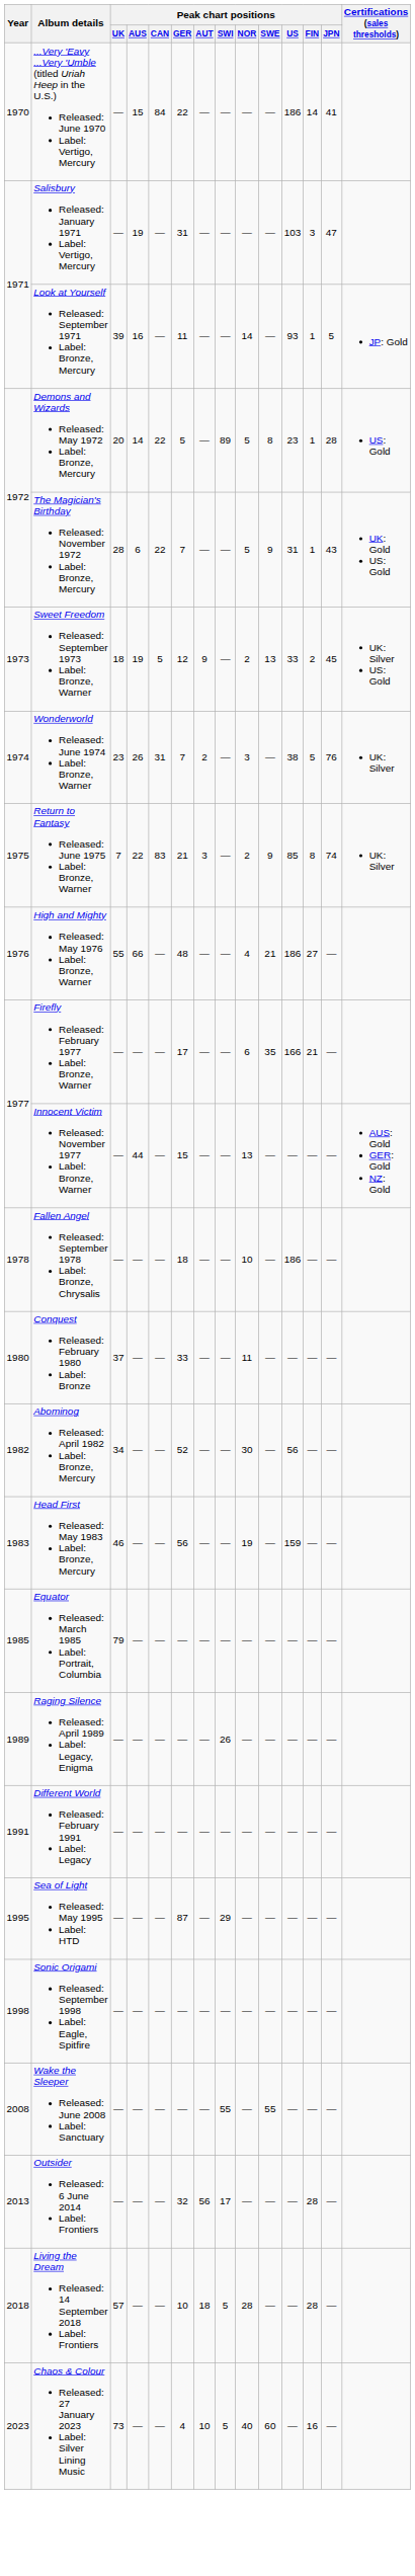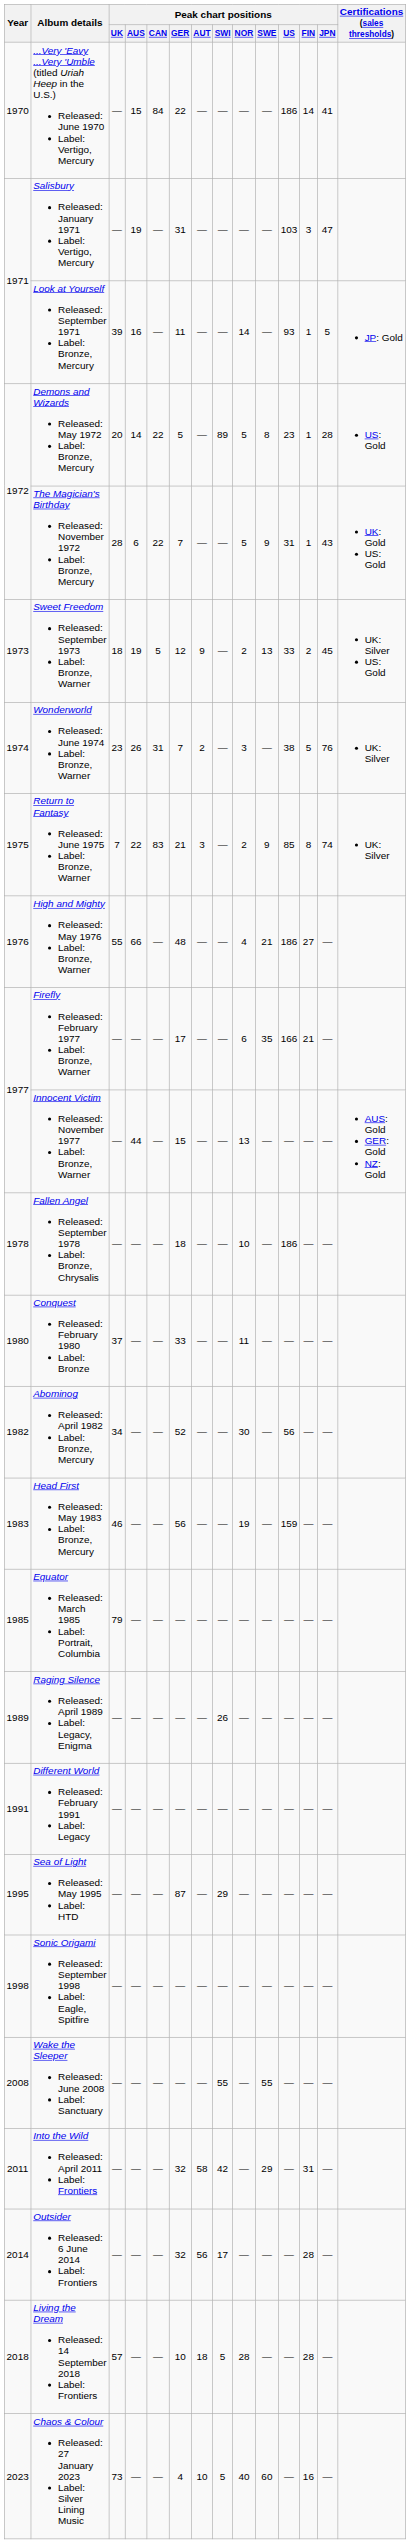 <table class="wikitable" style="text-align:center;">
 <tr>
 <th rowspan="2">Year</th>
 <th rowspan="2" style="width:210px;">Album details</th>
 <th colspan="11">Peak chart positions</th>
 <th rowspan="2"><a href='#'>Certifications</a><br><small>(<a href='#'>sales thresholds</a>)</small></th>
 </tr>
 <tr>
 <th style="width:3em;font-size:85%"><a href='#'>UK</a><br></th>
 <th style="width:3em;font-size:85%"><a href='#'>AUS</a><br></th>
 <th style="width:3em;font-size:85%"><a href='#'>CAN</a><br></th>
 <th style="width:3em;font-size:85%"><a href='#'>GER</a><br></th>
 <th style="width:3em;font-size:85%"><a href='#'>AUT</a><br></th>
 <th style="width:3em;font-size:85%"><a href='#'>SWI</a><br></th>
 <th style="width:3em;font-size:85%"><a href='#'>NOR</a><br></th>
 <th style="width:3em;font-size:85%"><a href='#'>SWE</a><br></th>
 <th style="width:3em;font-size:85%"><a href='#'>US</a><br></th>
 <th style="width:3em;font-size:85%"><a href='#'>FIN</a><br></th>
 <th style="width:3em;font-size:85%"><a href='#'>JPN</a><br></th>
 </tr>
 <tr>
 <td>1970</td>
 <td align="left"><em><a href='#'>...Very 'Eavy ...Very 'Umble</a></em><br>(titled <em>Uriah Heep</em> in the U.S.)<br><ul><li>Released: June 1970</li><li>Label: Vertigo, Mercury</li></ul></td>
 <td>—</td>
 <td>15</td>
 <td>84</td>
 <td>22</td>
 <td>—</td>
 <td>—</td>
 <td>—</td>
 <td>—</td>
 <td>186</td>
 <td>14</td>
 <td>41</td>
 <td align="left"></td>
 </tr>
 <tr>
 <td rowspan="2">1971</td>
 <td align="left"><em><a href='#'>Salisbury</a></em><br><ul><li>Released: January 1971</li><li>Label: Vertigo, Mercury</li></ul></td>
 <td>—</td>
 <td>19</td>
 <td>—</td>
 <td>31</td>
 <td>—</td>
 <td>—</td>
 <td>—</td>
 <td>—</td>
 <td>103</td>
 <td>3</td>
 <td>47</td>
 <td align="left"></td>
 </tr>
 <tr>
 <td align="left"><em><a href='#'>Look at Yourself</a></em><br><ul><li>Released: September 1971</li><li>Label: Bronze, Mercury</li></ul></td>
 <td>39</td>
 <td>16</td>
 <td>—</td>
 <td>11</td>
 <td>—</td>
 <td>—</td>
 <td>14</td>
 <td>—</td>
 <td>93</td>
 <td>1</td>
 <td>5</td>
 <td align="left"><br><ul><li><a href='#'>JP</a>: Gold</li></ul></td>
 </tr>
 <tr>
 <td rowspan="2">1972</td>
 <td align="left"><em><a href='#'>Demons and Wizards</a></em><br><ul><li>Released: May 1972</li><li>Label: Bronze, Mercury</li></ul></td>
 <td>20</td>
 <td>14</td>
 <td>22</td>
 <td>5</td>
 <td>—</td>
 <td>89</td>
 <td>5</td>
 <td>8</td>
 <td>23</td>
 <td>1</td>
 <td>28</td>
 <td align="left"><br><ul><li><a href='#'>US</a>: Gold</li></ul></td>
 </tr>
 <tr>
 <td align="left"><em><a href='#'>The Magician's Birthday</a></em><br><ul><li>Released: November 1972</li><li>Label: Bronze, Mercury</li></ul></td>
 <td>28</td>
 <td>6</td>
 <td>22</td>
 <td>7</td>
 <td>—</td>
 <td>—</td>
 <td>5</td>
 <td>9</td>
 <td>31</td>
 <td>1</td>
 <td>43</td>
 <td align="left"><br><ul><li><a href='#'>UK</a>: Gold</li><li>US: Gold</li></ul></td>
 </tr>
 <tr>
 <td>1973</td>
 <td align="left"><em><a href='#'>Sweet Freedom</a></em><br><ul><li>Released: September 1973</li><li>Label: Bronze, Warner</li></ul></td>
 <td>18</td>
 <td>19</td>
 <td>5</td>
 <td>12</td>
 <td>9</td>
 <td>—</td>
 <td>2</td>
 <td>13</td>
 <td>33</td>
 <td>2</td>
 <td>45</td>
 <td align="left"><br><ul><li>UK: Silver</li><li>US: Gold</li></ul></td>
 </tr>
 <tr>
 <td>1974</td>
 <td align="left"><em><a href='#'>Wonderworld</a></em><br><ul><li>Released: June 1974</li><li>Label: Bronze, Warner</li></ul></td>
 <td>23</td>
 <td>26</td>
 <td>31</td>
 <td>7</td>
 <td>2</td>
 <td>—</td>
 <td>3</td>
 <td>—</td>
 <td>38</td>
 <td>5</td>
 <td>76</td>
 <td align="left"><br><ul><li>UK: Silver</li></ul></td>
 </tr>
 <tr>
 <td>1975</td>
 <td align="left"><em><a href='#'>Return to Fantasy</a></em><br><ul><li>Released: June 1975</li><li>Label: Bronze, Warner</li></ul></td>
 <td>7</td>
 <td>22</td>
 <td>83</td>
 <td>21</td>
 <td>3</td>
 <td>—</td>
 <td>2</td>
 <td>9</td>
 <td>85</td>
 <td>8</td>
 <td>74</td>
 <td align="left"><br><ul><li>UK: Silver</li></ul></td>
 </tr>
 <tr>
 <td>1976</td>
 <td align="left"><em><a href='#'>High and Mighty</a></em><br><ul><li>Released: May 1976</li><li>Label: Bronze, Warner</li></ul></td>
 <td>55</td>
 <td>66</td>
 <td>—</td>
 <td>48</td>
 <td>—</td>
 <td>—</td>
 <td>4</td>
 <td>21</td>
 <td>186</td>
 <td>27</td>
 <td>—</td>
 <td align="left"></td>
 </tr>
 <tr>
 <td rowspan="2">1977</td>
 <td align="left"><em><a href='#'>Firefly</a></em><br><ul><li>Released: February 1977</li><li>Label: Bronze, Warner</li></ul></td>
 <td>—</td>
 <td>—</td>
 <td>—</td>
 <td>17</td>
 <td>—</td>
 <td>—</td>
 <td>6</td>
 <td>35</td>
 <td>166</td>
 <td>21</td>
 <td>—</td>
 <td align="left"></td>
 </tr>
 <tr>
 <td align="left"><em><a href='#'>Innocent Victim</a></em><br><ul><li>Released: November 1977</li><li>Label: Bronze, Warner</li></ul></td>
 <td>—</td>
 <td>44</td>
 <td>—</td>
 <td>15</td>
 <td>—</td>
 <td>—</td>
 <td>13</td>
 <td>—</td>
 <td>—</td>
 <td>—</td>
 <td>—</td>
 <td align="left"><br><ul><li><a href='#'>AUS</a>: Gold</li><li><a href='#'>GER</a>: Gold</li><li><a href='#'>NZ</a>: Gold</li></ul></td>
 </tr>
 <tr>
 <td>1978</td>
 <td align="left"><em><a href='#'>Fallen Angel</a></em><br><ul><li>Released: September 1978</li><li>Label: Bronze, Chrysalis</li></ul></td>
 <td>—</td>
 <td>—</td>
 <td>—</td>
 <td>18</td>
 <td>—</td>
 <td>—</td>
 <td>10</td>
 <td>—</td>
 <td>186</td>
 <td>—</td>
 <td>—</td>
 <td align="left"></td>
 </tr>
 <tr>
 <td>1980</td>
 <td align="left"><em><a href='#'>Conquest</a></em><br><ul><li>Released: February 1980</li><li>Label: Bronze</li></ul></td>
 <td>37</td>
 <td>—</td>
 <td>—</td>
 <td>33</td>
 <td>—</td>
 <td>—</td>
 <td>11</td>
 <td>—</td>
 <td>—</td>
 <td>—</td>
 <td>—</td>
 <td align="left"></td>
 </tr>
 <tr>
 <td>1982</td>
 <td align="left"><em><a href='#'>Abominog</a></em><br><ul><li>Released: April 1982</li><li>Label: Bronze, Mercury</li></ul></td>
 <td>34</td>
 <td>—</td>
 <td>—</td>
 <td>52</td>
 <td>—</td>
 <td>—</td>
 <td>30</td>
 <td>—</td>
 <td>56</td>
 <td>—</td>
 <td>—</td>
 <td align="left"></td>
 </tr>
 <tr>
 <td>1983</td>
 <td align="left"><em><a href='#'>Head First</a></em><br><ul><li>Released: May 1983</li><li>Label: Bronze, Mercury</li></ul></td>
 <td>46</td>
 <td>—</td>
 <td>—</td>
 <td>56</td>
 <td>—</td>
 <td>—</td>
 <td>19</td>
 <td>—</td>
 <td>159</td>
 <td>—</td>
 <td>—</td>
 <td align="left"></td>
 </tr>
 <tr>
 <td>1985</td>
 <td align="left"><em><a href='#'>Equator</a></em><br><ul><li>Released: March 1985</li><li>Label: Portrait, Columbia</li></ul></td>
 <td>79</td>
 <td>—</td>
 <td>—</td>
 <td>—</td>
 <td>—</td>
 <td>—</td>
 <td>—</td>
 <td>—</td>
 <td>—</td>
 <td>—</td>
 <td>—</td>
 <td align="left"></td>
 </tr>
 <tr>
 <td>1989</td>
 <td align="left"><em><a href='#'>Raging Silence</a></em><br><ul><li>Released: April 1989</li><li>Label: Legacy, Enigma</li></ul></td>
 <td>—</td>
 <td>—</td>
 <td>—</td>
 <td>—</td>
 <td>—</td>
 <td>26</td>
 <td>—</td>
 <td>—</td>
 <td>—</td>
 <td>—</td>
 <td>—</td>
 <td align="left"></td>
 </tr>
 <tr>
 <td>1991</td>
 <td align="left"><em><a href='#'>Different World</a></em><br><ul><li>Released: February 1991</li><li>Label: Legacy</li></ul></td>
 <td>—</td>
 <td>—</td>
 <td>—</td>
 <td>—</td>
 <td>—</td>
 <td>—</td>
 <td>—</td>
 <td>—</td>
 <td>—</td>
 <td>—</td>
 <td>—</td>
 <td align="left"></td>
 </tr>
 <tr>
 <td>1995</td>
 <td align="left"><em><a href='#'>Sea of Light</a></em><br><ul><li>Released: May 1995</li><li>Label: HTD</li></ul></td>
 <td>—</td>
 <td>—</td>
 <td>—</td>
 <td>87</td>
 <td>—</td>
 <td>29</td>
 <td>—</td>
 <td>—</td>
 <td>—</td>
 <td>—</td>
 <td>—</td>
 <td align="left"></td>
 </tr>
 <tr>
 <td>1998</td>
 <td align="left"><em><a href='#'>Sonic Origami</a></em><br><ul><li>Released: September 1998</li><li>Label: Eagle, Spitfire</li></ul></td>
 <td>—</td>
 <td>—</td>
 <td>—</td>
 <td>—</td>
 <td>—</td>
 <td>—</td>
 <td>—</td>
 <td>—</td>
 <td>—</td>
 <td>—</td>
 <td>—</td>
 <td align="left"></td>
 </tr>
 <tr>
 <td>2008</td>
 <td align="left"><em><a href='#'>Wake the Sleeper</a></em><br><ul><li>Released: June 2008</li><li>Label: Sanctuary</li></ul></td>
 <td>—</td>
 <td>—</td>
 <td>—</td>
 <td>—</td>
 <td>—</td>
 <td>55</td>
 <td>—</td>
 <td>55</td>
 <td>—</td>
 <td>—</td>
 <td>—</td>
 <td align="left"></td>
 </tr>
 <tr>
-<td>2013</td>
+<td>2011</td>
+<td align="left"><em><a href='#'>Into the Wild</a></em><br><ul><li>Released: April 2011</li><li>Label: <a href='#'>Frontiers</a></li></ul></td>
+<td>—</td>
+<td>—</td>
+<td>—</td>
+<td>32</td>
+<td>58</td>
+<td>42</td>
+<td>—</td>
+<td>29</td>
+<td>—</td>
+<td>31</td>
+<td>—</td>
+<td align="left"></td>
+</tr>
+<tr>
+<td>2014</td>
 <td align="left"><em><a href='#'>Outsider</a></em><br><ul><li>Released: 6 June 2014</li><li>Label: Frontiers</li></ul></td>
 <td>—</td>
 <td>—</td>
 <td>—</td>
 <td>32</td>
 <td>56</td>
 <td>17</td>
 <td>—</td>
 <td>—</td>
 <td>—</td>
 <td>28</td>
 <td>—</td>
 <td align="left"></td>
 </tr>
 <tr>
 <td>2018</td>
 <td align="left"><em><a href='#'>Living the Dream</a></em><br><ul><li>Released: 14 September 2018</li><li>Label: Frontiers</li></ul></td>
 <td>57</td>
 <td>—</td>
 <td>—</td>
 <td>10</td>
 <td>18</td>
 <td>5</td>
 <td>28</td>
 <td>—</td>
 <td>—</td>
 <td>28<br></td>
 <td>—</td>
 <td align="left"></td>
 </tr>
 <tr>
 <td>2023</td>
 <td align="left"><em><a href='#'>Chaos & Colour</a></em><br><ul><li>Released: 27 January 2023</li><li>Label: Silver Lining Music</li></ul></td>
 <td>73</td>
 <td>—</td>
 <td>—</td>
 <td>4</td>
 <td>10</td>
 <td>5</td>
 <td>40<br></td>
 <td>60<br></td>
 <td>—</td>
 <td>16<br></td>
 <td>—</td>
 <td align="left"></td>
 </tr>
 </table>
